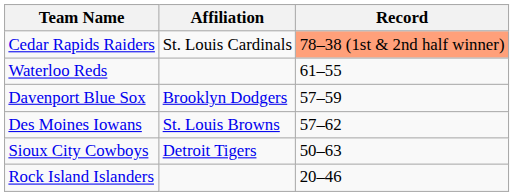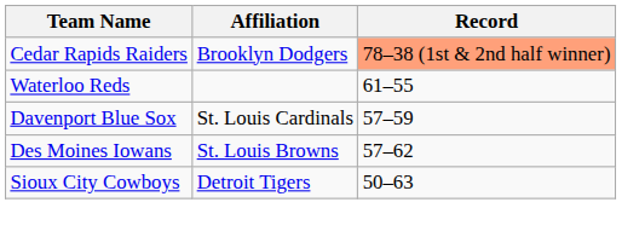 <table class="wikitable">
 <tr>
 <th>Team Name</th>
 <th>Affiliation</th>
 <th>Record</th>
 </tr>
 <tr>
 <td><a href='#'>Cedar Rapids Raiders</a></td>
-<td>St. Louis Cardinals</td>
+<td><a href='#'>Brooklyn Dodgers</a></td>
 <td style="background: lightsalmon;">78–38 (1st & 2nd half winner)</td>
 </tr>
 <tr>
 <td><a href='#'>Waterloo Reds</a></td>
 <td></td>
 <td>61–55</td>
 </tr>
 <tr>
 <td><a href='#'>Davenport Blue Sox</a></td>
-<td><a href='#'>Brooklyn Dodgers</a></td>
+<td>St. Louis Cardinals</td>
 <td>57–59</td>
 </tr>
 <tr>
 <td><a href='#'>Des Moines Iowans</a></td>
 <td><a href='#'>St. Louis Browns</a></td>
 <td>57–62</td>
 </tr>
 <tr>
 <td><a href='#'>Sioux City Cowboys</a></td>
 <td><a href='#'>Detroit Tigers</a></td>
 <td>50–63</td>
 </tr>
-<tr>
-<td><a href='#'>Rock Island Islanders</a></td>
-<td></td>
-<td>20–46</td>
-</tr>
 </table>
